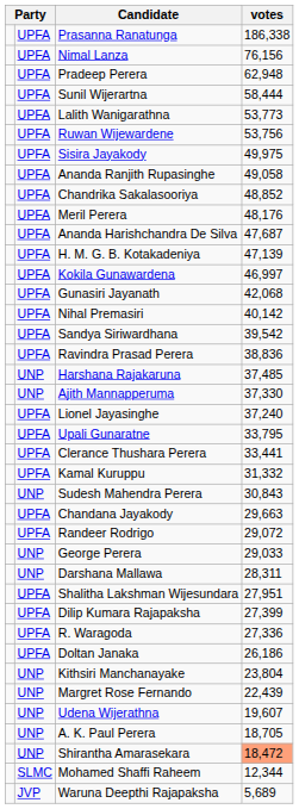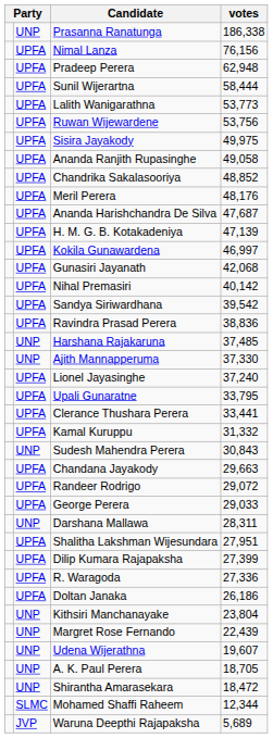 <table class="wikitable sortable mw-collapsible">
 <tr>
 <th colspan="2">Party</th>
 <th>Candidate</th>
 <th>votes</th>
 </tr>
 <tr>
 <td bgcolor=> </td>
-<td align=left><a href='#'>UPFA</a></td>
+<td align=left><a href='#'>UNP</a></td>
 <td><a href='#'>Prasanna Ranatunga</a></td>
 <td>186,338</td>
 </tr>
 <tr>
 <td bgcolor=> </td>
 <td align=left><a href='#'>UPFA</a></td>
 <td><a href='#'>Nimal Lanza</a></td>
 <td>76,156</td>
 </tr>
 <tr>
 <td bgcolor=> </td>
 <td align=left><a href='#'>UPFA</a></td>
 <td>Pradeep Perera</td>
 <td>62,948</td>
 </tr>
 <tr>
 <td bgcolor=> </td>
 <td align=left><a href='#'>UPFA</a></td>
 <td>Sunil Wijerartna</td>
 <td>58,444</td>
 </tr>
 <tr>
 <td bgcolor=> </td>
 <td align=left><a href='#'>UPFA</a></td>
 <td>Lalith Wanigarathna</td>
 <td>53,773</td>
 </tr>
 <tr>
 <td bgcolor=> </td>
 <td align=left><a href='#'>UPFA</a></td>
 <td><a href='#'>Ruwan Wijewardene</a></td>
 <td>53,756</td>
 </tr>
 <tr>
 <td bgcolor=> </td>
 <td align=left><a href='#'>UPFA</a></td>
 <td><a href='#'>Sisira Jayakody</a></td>
 <td>49,975</td>
 </tr>
 <tr>
 <td bgcolor=> </td>
 <td align=left><a href='#'>UPFA</a></td>
 <td>Ananda Ranjith Rupasinghe</td>
 <td>49,058</td>
 </tr>
 <tr>
 <td bgcolor=> </td>
 <td align=left><a href='#'>UPFA</a></td>
 <td>Chandrika Sakalasooriya</td>
 <td>48,852</td>
 </tr>
 <tr>
 <td bgcolor=> </td>
 <td align=left><a href='#'>UPFA</a></td>
 <td>Meril Perera</td>
 <td>48,176</td>
 </tr>
 <tr>
 <td bgcolor=> </td>
 <td align=left><a href='#'>UPFA</a></td>
 <td>Ananda Harishchandra De Silva</td>
 <td>47,687</td>
 </tr>
 <tr>
 <td bgcolor=> </td>
 <td align=left><a href='#'>UPFA</a></td>
 <td>H. M. G. B. Kotakadeniya</td>
 <td>47,139</td>
 </tr>
 <tr>
 <td bgcolor=> </td>
 <td align=left><a href='#'>UPFA</a></td>
 <td><a href='#'>Kokila Gunawardena</a></td>
 <td>46,997</td>
 </tr>
 <tr>
 <td bgcolor=> </td>
 <td align=left><a href='#'>UPFA</a></td>
 <td>Gunasiri Jayanath</td>
 <td>42,068</td>
 </tr>
 <tr>
 <td bgcolor=> </td>
 <td align=left><a href='#'>UPFA</a></td>
 <td>Nihal Premasiri</td>
 <td>40,142</td>
 </tr>
 <tr>
 <td bgcolor=> </td>
 <td align=left><a href='#'>UPFA</a></td>
 <td>Sandya Siriwardhana</td>
 <td>39,542</td>
 </tr>
 <tr>
 <td bgcolor=> </td>
 <td align=left><a href='#'>UPFA</a></td>
 <td>Ravindra Prasad Perera</td>
 <td>38,836</td>
 </tr>
 <tr>
 <td bgcolor=> </td>
 <td align=left><a href='#'>UNP</a></td>
 <td><a href='#'>Harshana Rajakaruna</a></td>
 <td>37,485</td>
 </tr>
 <tr>
 <td bgcolor=> </td>
 <td align=left><a href='#'>UNP</a></td>
 <td><a href='#'>Ajith Mannapperuma</a></td>
 <td>37,330</td>
 </tr>
 <tr>
 <td bgcolor=> </td>
 <td align=left><a href='#'>UPFA</a></td>
 <td>Lionel Jayasinghe</td>
 <td>37,240</td>
 </tr>
 <tr>
 <td bgcolor=> </td>
 <td align=left><a href='#'>UPFA</a></td>
 <td><a href='#'>Upali Gunaratne</a></td>
 <td>33,795</td>
 </tr>
 <tr>
 <td bgcolor=> </td>
 <td align=left><a href='#'>UPFA</a></td>
 <td>Clerance Thushara Perera</td>
 <td>33,441</td>
 </tr>
 <tr>
 <td bgcolor=> </td>
 <td align=left><a href='#'>UPFA</a></td>
 <td>Kamal Kuruppu</td>
 <td>31,332</td>
 </tr>
 <tr>
 <td bgcolor=> </td>
 <td align=left><a href='#'>UNP</a></td>
 <td>Sudesh Mahendra Perera</td>
 <td>30,843</td>
 </tr>
 <tr>
 <td bgcolor=> </td>
 <td align=left><a href='#'>UPFA</a></td>
 <td>Chandana Jayakody</td>
 <td>29,663</td>
 </tr>
 <tr>
 <td bgcolor=> </td>
 <td align=left><a href='#'>UPFA</a></td>
 <td>Randeer Rodrigo</td>
 <td>29,072</td>
 </tr>
 <tr>
 <td bgcolor=> </td>
-<td align=left><a href='#'>UNP</a></td>
+<td align=left><a href='#'>UPFA</a></td>
 <td>George Perera</td>
 <td>29,033</td>
 </tr>
 <tr>
 <td bgcolor=> </td>
 <td align=left><a href='#'>UNP</a></td>
 <td>Darshana Mallawa</td>
 <td>28,311</td>
 </tr>
 <tr>
 <td bgcolor=> </td>
 <td align=left><a href='#'>UPFA</a></td>
 <td>Shalitha Lakshman Wijesundara</td>
 <td>27,951</td>
 </tr>
 <tr>
 <td bgcolor=> </td>
 <td align=left><a href='#'>UPFA</a></td>
 <td>Dilip Kumara Rajapaksha</td>
 <td>27,399</td>
 </tr>
 <tr>
 <td bgcolor=> </td>
 <td align=left><a href='#'>UPFA</a></td>
 <td>R. Waragoda</td>
 <td>27,336</td>
 </tr>
 <tr>
 <td bgcolor=> </td>
 <td align=left><a href='#'>UPFA</a></td>
 <td>Doltan Janaka</td>
 <td>26,186</td>
 </tr>
 <tr>
 <td bgcolor=> </td>
 <td align=left><a href='#'>UNP</a></td>
 <td>Kithsiri Manchanayake</td>
 <td>23,804</td>
 </tr>
 <tr>
 <td bgcolor=> </td>
 <td align=left><a href='#'>UNP</a></td>
 <td>Margret Rose Fernando</td>
 <td>22,439</td>
 </tr>
 <tr>
 <td bgcolor=> </td>
 <td align=left><a href='#'>UNP</a></td>
 <td><a href='#'>Udena Wijerathna</a></td>
 <td>19,607</td>
 </tr>
 <tr>
 <td bgcolor=> </td>
 <td align=left><a href='#'>UNP</a></td>
 <td>A. K. Paul Perera</td>
 <td>18,705</td>
 </tr>
 <tr>
 <td bgcolor=> </td>
 <td align=left><a href='#'>UNP</a></td>
 <td>Shirantha Amarasekara</td>
-<td style="background: lightsalmon;">18,472</td>
+<td>18,472</td>
 </tr>
 <tr>
 <td bgcolor=> </td>
 <td align=left><a href='#'>SLMC</a></td>
 <td>Mohamed Shaffi Raheem</td>
 <td>12,344</td>
 </tr>
 <tr>
 <td bgcolor=> </td>
 <td align=left><a href='#'>JVP</a></td>
 <td>Waruna Deepthi Rajapaksha</td>
 <td>5,689</td>
 </tr>
 </table>
